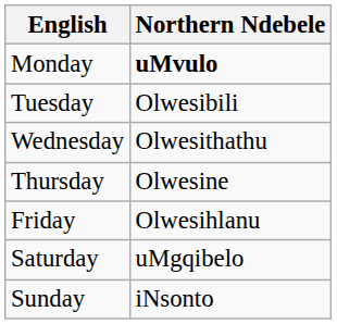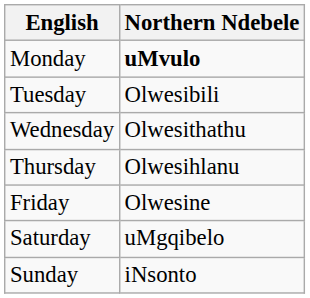 <table class="wikitable">
 <tr>
 <th>English</th>
 <th>Northern Ndebele</th>
 </tr>
 <tr>
 <td>Monday</td>
 <td><strong>uMvulo</strong></td>
 </tr>
 <tr>
 <td>Tuesday</td>
 <td>Olwesibili</td>
 </tr>
 <tr>
 <td>Wednesday</td>
 <td>Olwesithathu</td>
 </tr>
 <tr>
 <td>Thursday</td>
-<td>Olwesine</td>
+<td>Olwesihlanu</td>
 </tr>
 <tr>
 <td>Friday</td>
-<td>Olwesihlanu</td>
+<td>Olwesine</td>
 </tr>
 <tr>
 <td>Saturday</td>
 <td>uMgqibelo</td>
 </tr>
 <tr>
 <td>Sunday</td>
 <td>iNsonto</td>
 </tr>
 </table>
